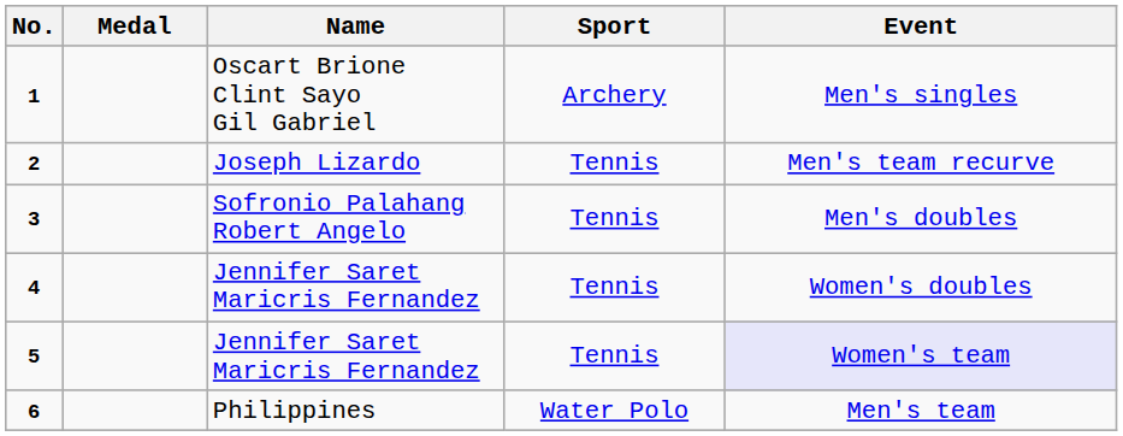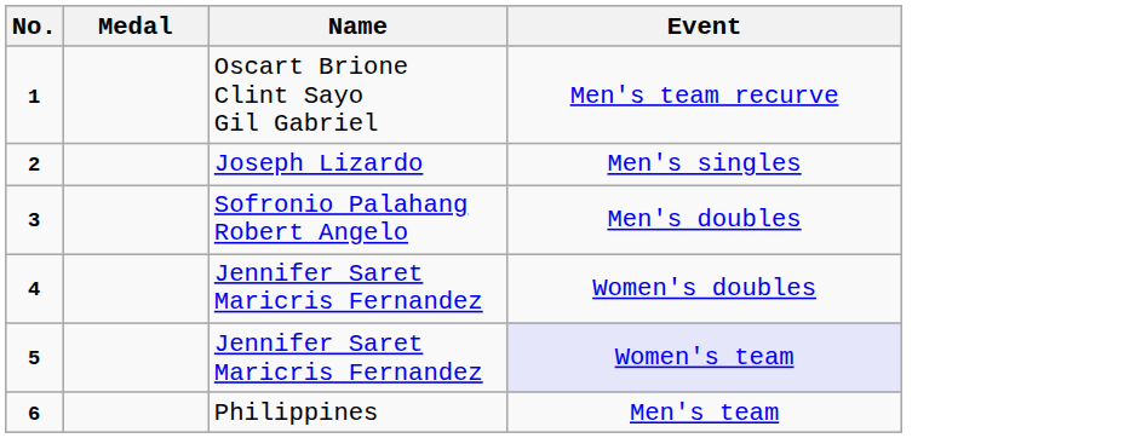 <table class="wikitable" style="font-size:100%; text-align:center;">
 <tr>
 <th width="10">No.</th>
 <th width="70">Medal</th>
 <th width="150">Name</th>
-<th width="110">Sport</th>
 <th width="200">Event</th>
 </tr>
 <tr>
 <td><small><strong>1</strong></small></td>
 <td></td>
 <td align=left>Oscart Brione<br>Clint Sayo<br>Gil Gabriel</td>
-<td> <a href='#'>Archery</a></td>
-<td><a href='#'>Men's singles</a></td>
+<td><a href='#'>Men's team recurve</a></td>
 </tr>
 <tr>
 <td><small><strong>2</strong></small></td>
 <td></td>
 <td align=left><a href='#'>Joseph Lizardo</a></td>
-<td> <a href='#'>Tennis</a></td>
-<td><a href='#'>Men's team recurve</a></td>
+<td><a href='#'>Men's singles</a></td>
 </tr>
 <tr>
 <td><small><strong>3</strong></small></td>
 <td></td>
 <td align=left><a href='#'>Sofronio Palahang</a><br><a href='#'>Robert Angelo</a></td>
-<td> <a href='#'>Tennis</a></td>
 <td><a href='#'>Men's doubles</a></td>
 </tr>
 <tr>
 <td><small><strong>4</strong></small></td>
 <td></td>
 <td align=left><a href='#'>Jennifer Saret</a><br><a href='#'>Maricris Fernandez</a></td>
-<td> <a href='#'>Tennis</a></td>
 <td><a href='#'>Women's doubles</a></td>
 </tr>
 <tr>
 <td><small><strong>5</strong></small></td>
 <td></td>
 <td align=left><a href='#'>Jennifer Saret</a><br><a href='#'>Maricris Fernandez</a></td>
-<td> <a href='#'>Tennis</a></td>
 <td style="background: lavender;"><a href='#'>Women's team</a></td>
 </tr>
 <tr>
 <td><small><strong>6</strong></small></td>
 <td></td>
 <td align=left>Philippines</td>
-<td> <a href='#'>Water Polo</a></td>
 <td><a href='#'>Men's team</a></td>
 </tr>
 </table>
